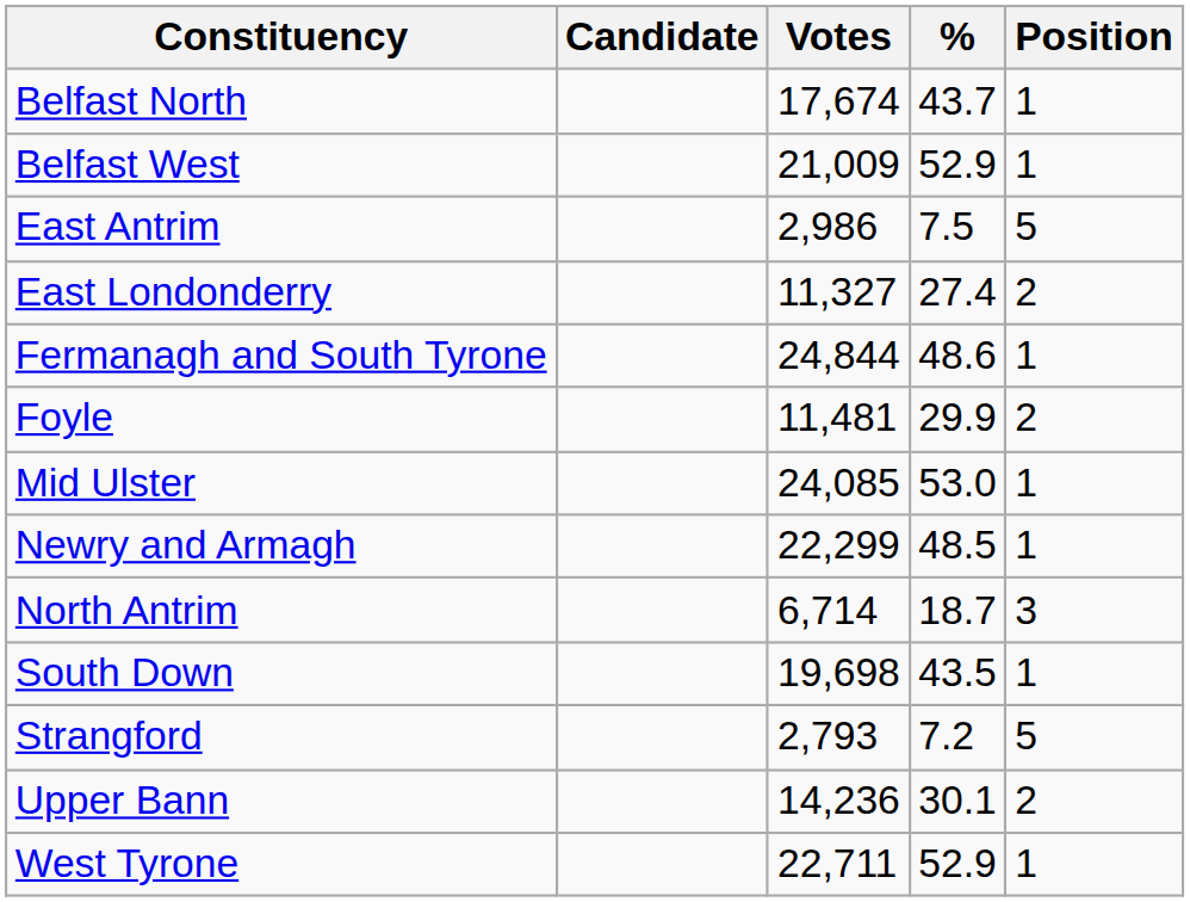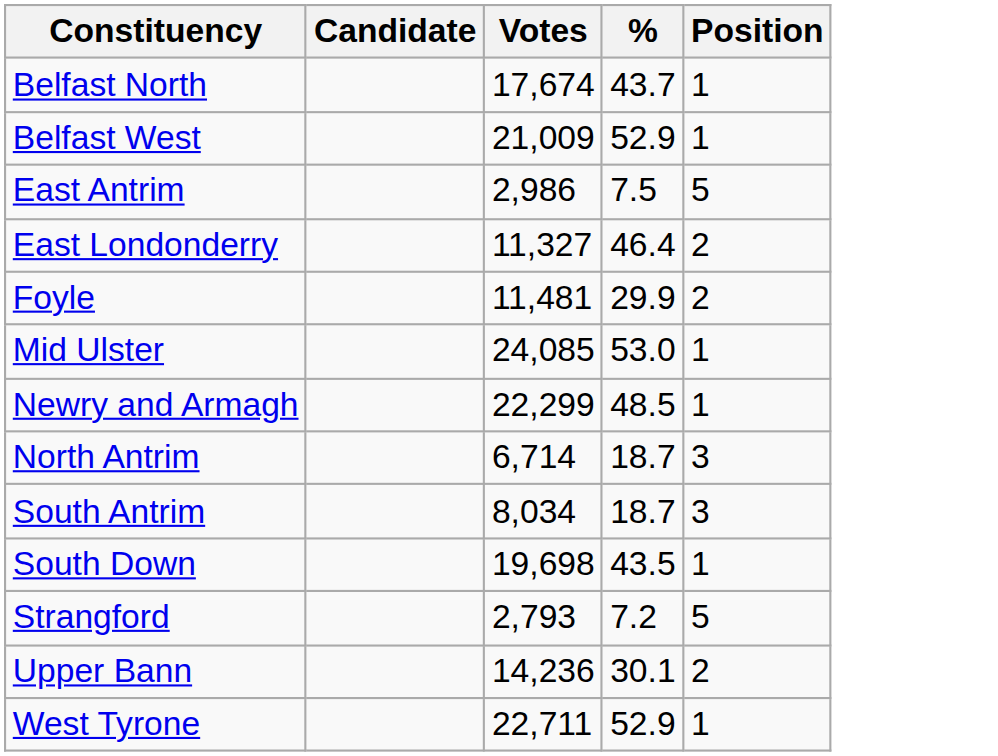 <table class="wikitable sortable">
 <tr>
 <th>Constituency</th>
 <th>Candidate</th>
 <th>Votes</th>
 <th>%</th>
 <th>Position</th>
 </tr>
 <tr>
 <td><a href='#'>Belfast North</a></td>
 <td></td>
 <td>17,674</td>
 <td>43.7</td>
 <td>1</td>
 </tr>
 <tr>
 <td><a href='#'>Belfast West</a></td>
 <td></td>
 <td>21,009</td>
 <td>52.9</td>
 <td>1</td>
 </tr>
 <tr>
 <td><a href='#'>East Antrim</a></td>
 <td></td>
 <td>2,986</td>
 <td>7.5</td>
 <td>5</td>
 </tr>
 <tr>
 <td><a href='#'>East Londonderry</a></td>
 <td></td>
 <td>11,327</td>
-<td>27.4</td>
+<td>46.4</td>
 <td>2</td>
-</tr>
-<tr>
-<td><a href='#'>Fermanagh and South Tyrone</a></td>
-<td></td>
-<td>24,844</td>
-<td>48.6</td>
-<td>1</td>
 </tr>
 <tr>
 <td><a href='#'>Foyle</a></td>
 <td></td>
 <td>11,481</td>
 <td>29.9</td>
 <td>2</td>
 </tr>
 <tr>
 <td><a href='#'>Mid Ulster</a></td>
 <td></td>
 <td>24,085</td>
 <td>53.0</td>
 <td>1</td>
 </tr>
 <tr>
 <td><a href='#'>Newry and Armagh</a></td>
 <td></td>
 <td>22,299</td>
 <td>48.5</td>
 <td>1</td>
 </tr>
 <tr>
 <td><a href='#'>North Antrim</a></td>
 <td></td>
 <td>6,714</td>
+<td>18.7</td>
+<td>3</td>
+</tr>
+<tr>
+<td><a href='#'>South Antrim</a></td>
+<td></td>
+<td>8,034</td>
 <td>18.7</td>
 <td>3</td>
 </tr>
 <tr>
 <td><a href='#'>South Down</a></td>
 <td></td>
 <td>19,698</td>
 <td>43.5</td>
 <td>1</td>
 </tr>
 <tr>
 <td><a href='#'>Strangford</a></td>
 <td></td>
 <td>2,793</td>
 <td>7.2</td>
 <td>5</td>
 </tr>
 <tr>
 <td><a href='#'>Upper Bann</a></td>
 <td></td>
 <td>14,236</td>
 <td>30.1</td>
 <td>2</td>
 </tr>
 <tr>
 <td><a href='#'>West Tyrone</a></td>
 <td></td>
 <td>22,711</td>
 <td>52.9</td>
 <td>1</td>
 </tr>
 </table>
